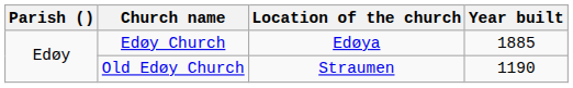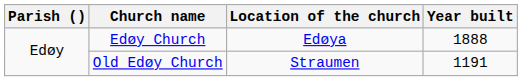 <table class="wikitable" style="text-align:center">
 <tr>
 <th>Parish ()</th>
 <th>Church name</th>
 <th>Location of the church</th>
 <th>Year built</th>
 </tr>
 <tr>
 <td rowspan="2">Edøy</td>
 <td><a href='#'>Edøy Church</a></td>
 <td><a href='#'>Edøya</a></td>
-<td>1885</td>
+<td>1888</td>
 </tr>
 <tr>
 <td><a href='#'>Old Edøy Church</a></td>
 <td><a href='#'>Straumen</a></td>
-<td>1190</td>
+<td>1191</td>
 </tr>
 </table>
